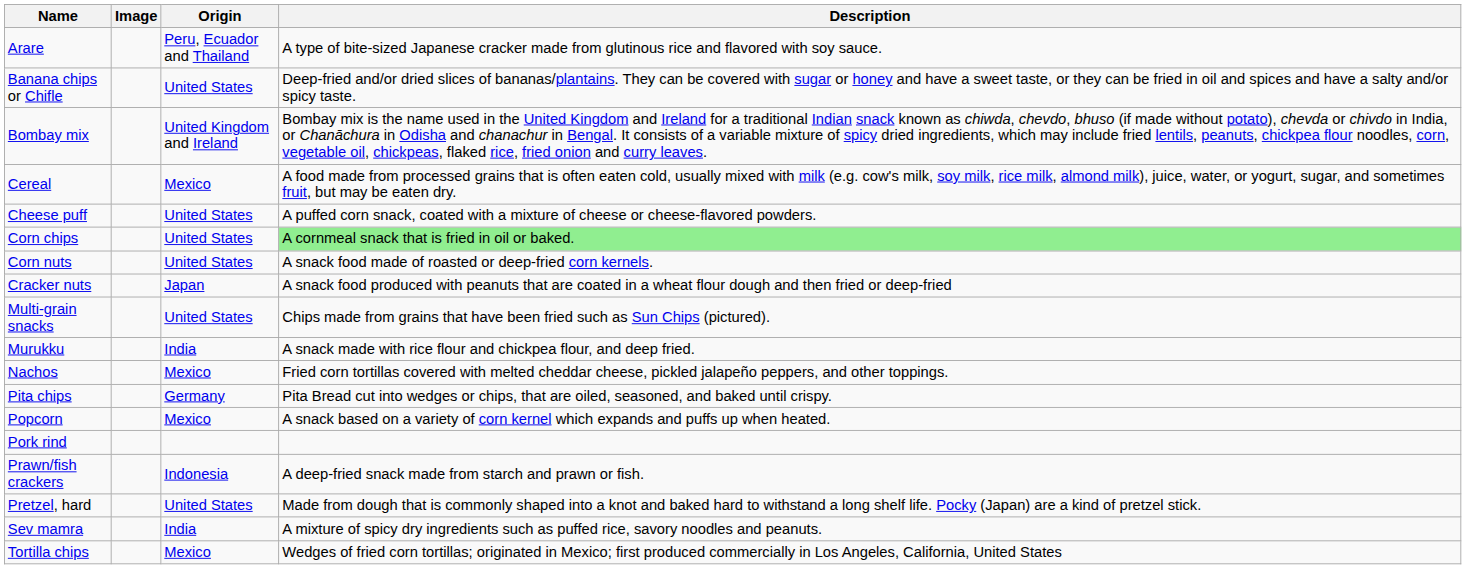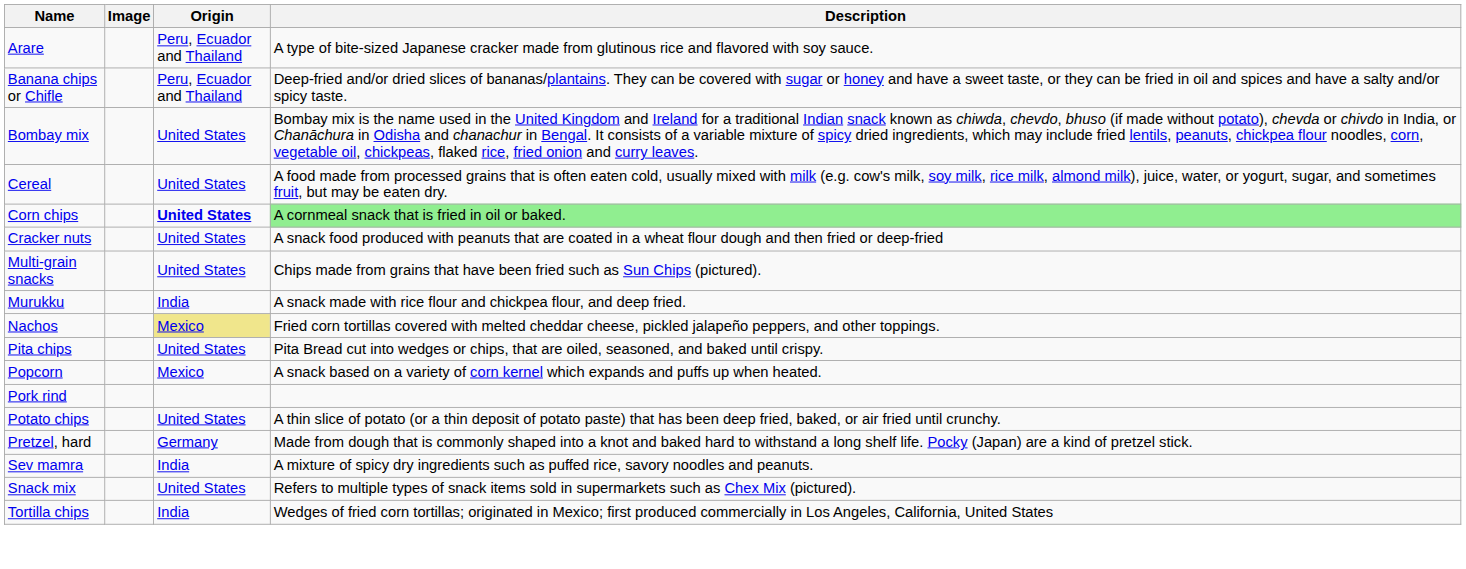 <table class="wikitable sortable" width="100%">
 <tr>
 <th>Name</th>
 <th class="unsortable">Image</th>
 <th>Origin</th>
 <th>Description</th>
 </tr>
 <tr>
 <td><a href='#'>Arare</a></td>
 <td></td>
 <td><a href='#'>Peru</a>, <a href='#'>Ecuador</a> and <a href='#'>Thailand</a></td>
 <td>A type of bite-sized Japanese cracker made from glutinous rice and flavored with soy sauce.</td>
 </tr>
 <tr>
 <td><a href='#'>Banana chips</a> or <a href='#'>Chifle</a></td>
 <td></td>
-<td><a href='#'>United States</a></td>
+<td><a href='#'>Peru</a>, <a href='#'>Ecuador</a> and <a href='#'>Thailand</a></td>
 <td>Deep-fried and/or dried slices of bananas/<a href='#'>plantains</a>. They can be covered with <a href='#'>sugar</a> or <a href='#'>honey</a> and have a sweet taste, or they can be fried in oil and spices and have a salty and/or spicy taste.</td>
 </tr>
 <tr>
 <td><a href='#'>Bombay mix</a></td>
 <td></td>
-<td><a href='#'>United Kingdom</a> and <a href='#'>Ireland</a></td>
+<td><a href='#'>United States</a></td>
 <td>Bombay mix is the name used in the <a href='#'>United Kingdom</a> and <a href='#'>Ireland</a> for a traditional <a href='#'>Indian</a> <a href='#'>snack</a> known as <em>chiwda</em>, <em>chevdo</em>, <em>bhuso</em> (if made without <a href='#'>potato</a>), <em>chevda</em> or <em>chivdo</em> in India, or <em>Chanāchura</em> in <a href='#'>Odisha</a> and <em>chanachur</em> in <a href='#'>Bengal</a>. It consists of a variable mixture of <a href='#'>spicy</a> dried ingredients, which may include fried <a href='#'>lentils</a>, <a href='#'>peanuts</a>, <a href='#'>chickpea flour</a> noodles, <a href='#'>corn</a>, <a href='#'>vegetable oil</a>, <a href='#'>chickpeas</a>, flaked <a href='#'>rice</a>, <a href='#'>fried onion</a> and <a href='#'>curry leaves</a>.</td>
 </tr>
 <tr>
 <td><a href='#'>Cereal</a></td>
 <td></td>
-<td><a href='#'>Mexico</a></td>
+<td><a href='#'>United States</a></td>
 <td>A food made from processed grains that is often eaten cold, usually mixed with <a href='#'>milk</a> (e.g. cow's milk, <a href='#'>soy milk</a>, <a href='#'>rice milk</a>, <a href='#'>almond milk</a>), juice, water, or yogurt, sugar, and sometimes <a href='#'>fruit</a>, but may be eaten dry.</td>
-</tr>
-<tr>
-<td><a href='#'>Cheese puff</a></td>
-<td></td>
-<td><a href='#'>United States</a></td>
-<td>A puffed corn snack, coated with a mixture of cheese or cheese-flavored powders.</td>
 </tr>
 <tr>
 <td><a href='#'>Corn chips</a></td>
 <td></td>
-<td><a href='#'>United States</a></td>
+<td><strong><a href='#'>United States</a></strong></td>
 <td style="background: lightgreen;">A cornmeal snack that is fried in oil or baked.</td>
-</tr>
-<tr>
-<td><a href='#'>Corn nuts</a></td>
-<td></td>
-<td><a href='#'>United States</a></td>
-<td>A snack food made of roasted or deep-fried <a href='#'>corn kernels</a>.</td>
 </tr>
 <tr>
 <td><a href='#'>Cracker nuts</a></td>
 <td></td>
-<td><a href='#'>Japan</a></td>
+<td><a href='#'>United States</a></td>
 <td>A snack food produced with peanuts that are coated in a wheat flour dough and then fried or deep-fried</td>
 </tr>
 <tr>
 <td><a href='#'>Multi-grain snacks</a></td>
 <td></td>
 <td><a href='#'>United States</a></td>
 <td>Chips made from grains that have been fried such as <a href='#'>Sun Chips</a> (pictured).</td>
 </tr>
 <tr>
 <td><a href='#'>Murukku</a></td>
 <td></td>
 <td><a href='#'>India</a></td>
 <td>A snack made with rice flour and chickpea flour, and deep fried.</td>
 </tr>
 <tr>
 <td><a href='#'>Nachos</a></td>
 <td></td>
-<td><a href='#'>Mexico</a></td>
+<td style="background: khaki;"><a href='#'>Mexico</a></td>
 <td>Fried corn tortillas covered with melted cheddar cheese, pickled jalapeño peppers, and other toppings.</td>
 </tr>
 <tr>
 <td><a href='#'>Pita chips</a></td>
 <td></td>
-<td><a href='#'>Germany</a></td>
+<td><a href='#'>United States</a></td>
 <td>Pita Bread cut into wedges or chips, that are oiled, seasoned, and baked until crispy.</td>
 </tr>
 <tr>
 <td><a href='#'>Popcorn</a></td>
 <td></td>
 <td><a href='#'>Mexico</a></td>
 <td>A snack based on a variety of <a href='#'>corn kernel</a> which expands and puffs up when heated.</td>
 </tr>
 <tr>
 <td><a href='#'>Pork rind</a></td>
 <td></td>
 <td></td>
 <td></td>
 </tr>
 <tr>
-<td><a href='#'>Prawn/fish crackers</a></td>
+<td><a href='#'>Potato chips</a></td>
 <td></td>
-<td><a href='#'>Indonesia</a></td>
-<td>A deep-fried snack made from starch and prawn or fish.</td>
+<td><a href='#'>United States</a></td>
+<td>A thin slice of potato (or a thin deposit of potato paste) that has been deep fried, baked, or air fried until crunchy.</td>
 </tr>
 <tr>
 <td><a href='#'>Pretzel</a>, hard </td>
 <td></td>
-<td><a href='#'>United States</a></td>
+<td><a href='#'>Germany</a></td>
 <td>Made from dough that is commonly shaped into a knot and baked hard to withstand a long shelf life. <a href='#'>Pocky</a> (Japan) are a kind of pretzel stick.</td>
 </tr>
 <tr>
 <td><a href='#'>Sev mamra</a></td>
 <td></td>
 <td><a href='#'>India</a></td>
 <td>A mixture of spicy dry ingredients such as puffed rice, savory noodles and peanuts.</td>
 </tr>
 <tr>
+<td><a href='#'>Snack mix</a></td>
+<td></td>
+<td><a href='#'>United States</a></td>
+<td>Refers to multiple types of snack items sold in supermarkets such as <a href='#'>Chex Mix</a> (pictured).</td>
+</tr>
+<tr>
 <td><a href='#'>Tortilla chips</a></td>
 <td></td>
-<td><a href='#'>Mexico</a></td>
+<td><a href='#'>India</a></td>
 <td>Wedges of fried corn tortillas; originated in Mexico; first produced commercially in Los Angeles, California, United States</td>
 </tr>
 </table>
